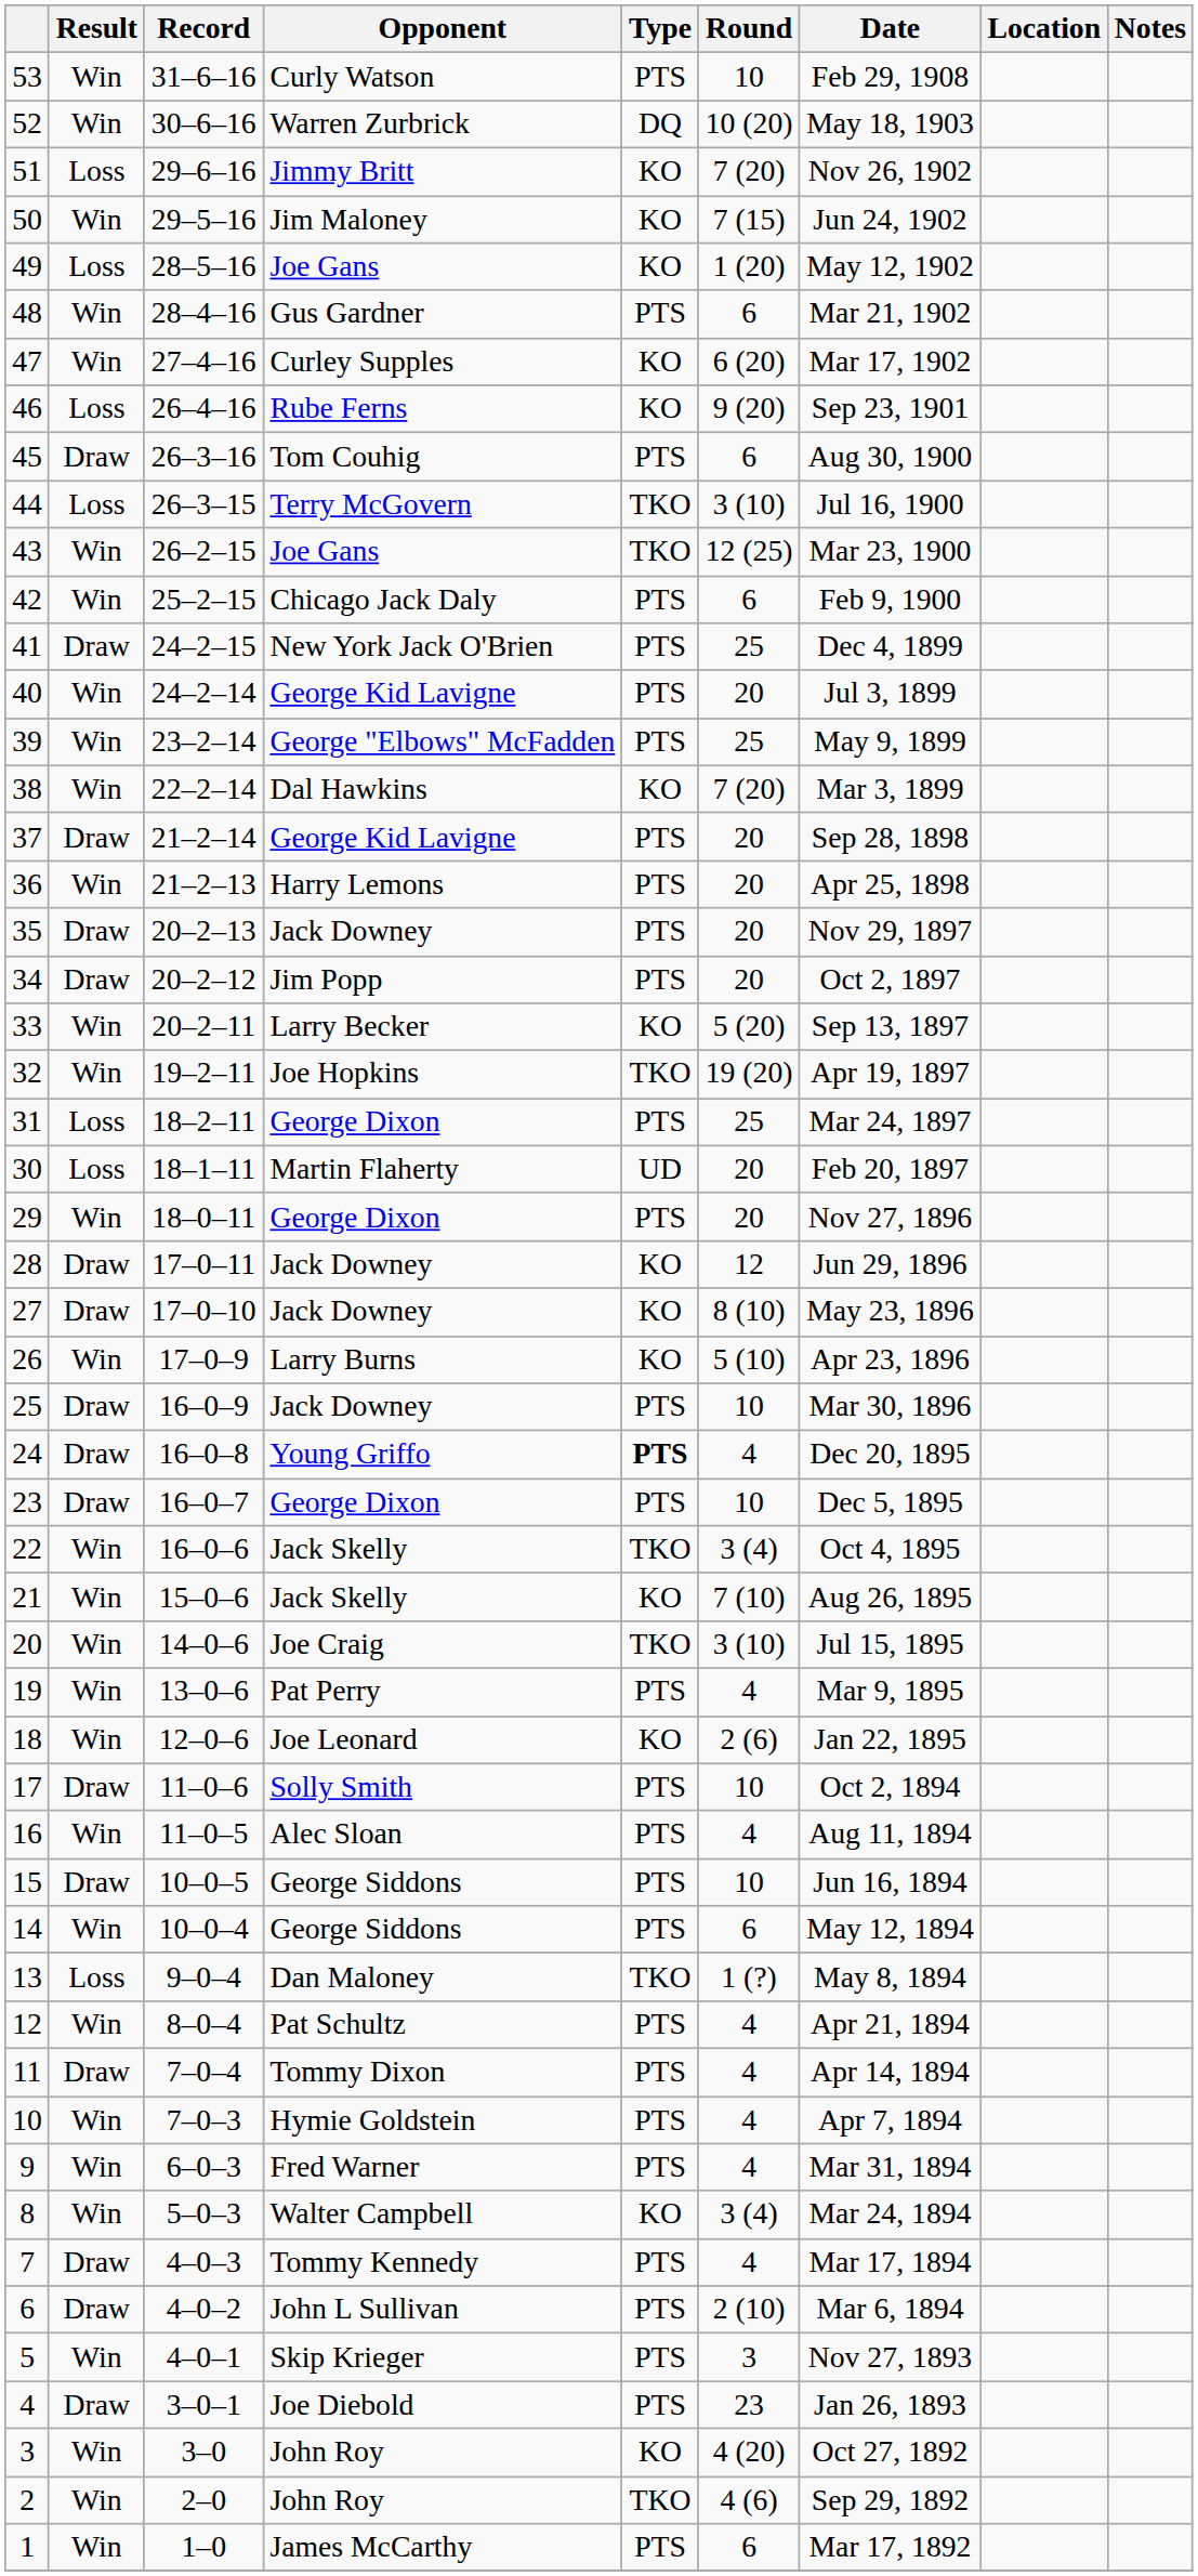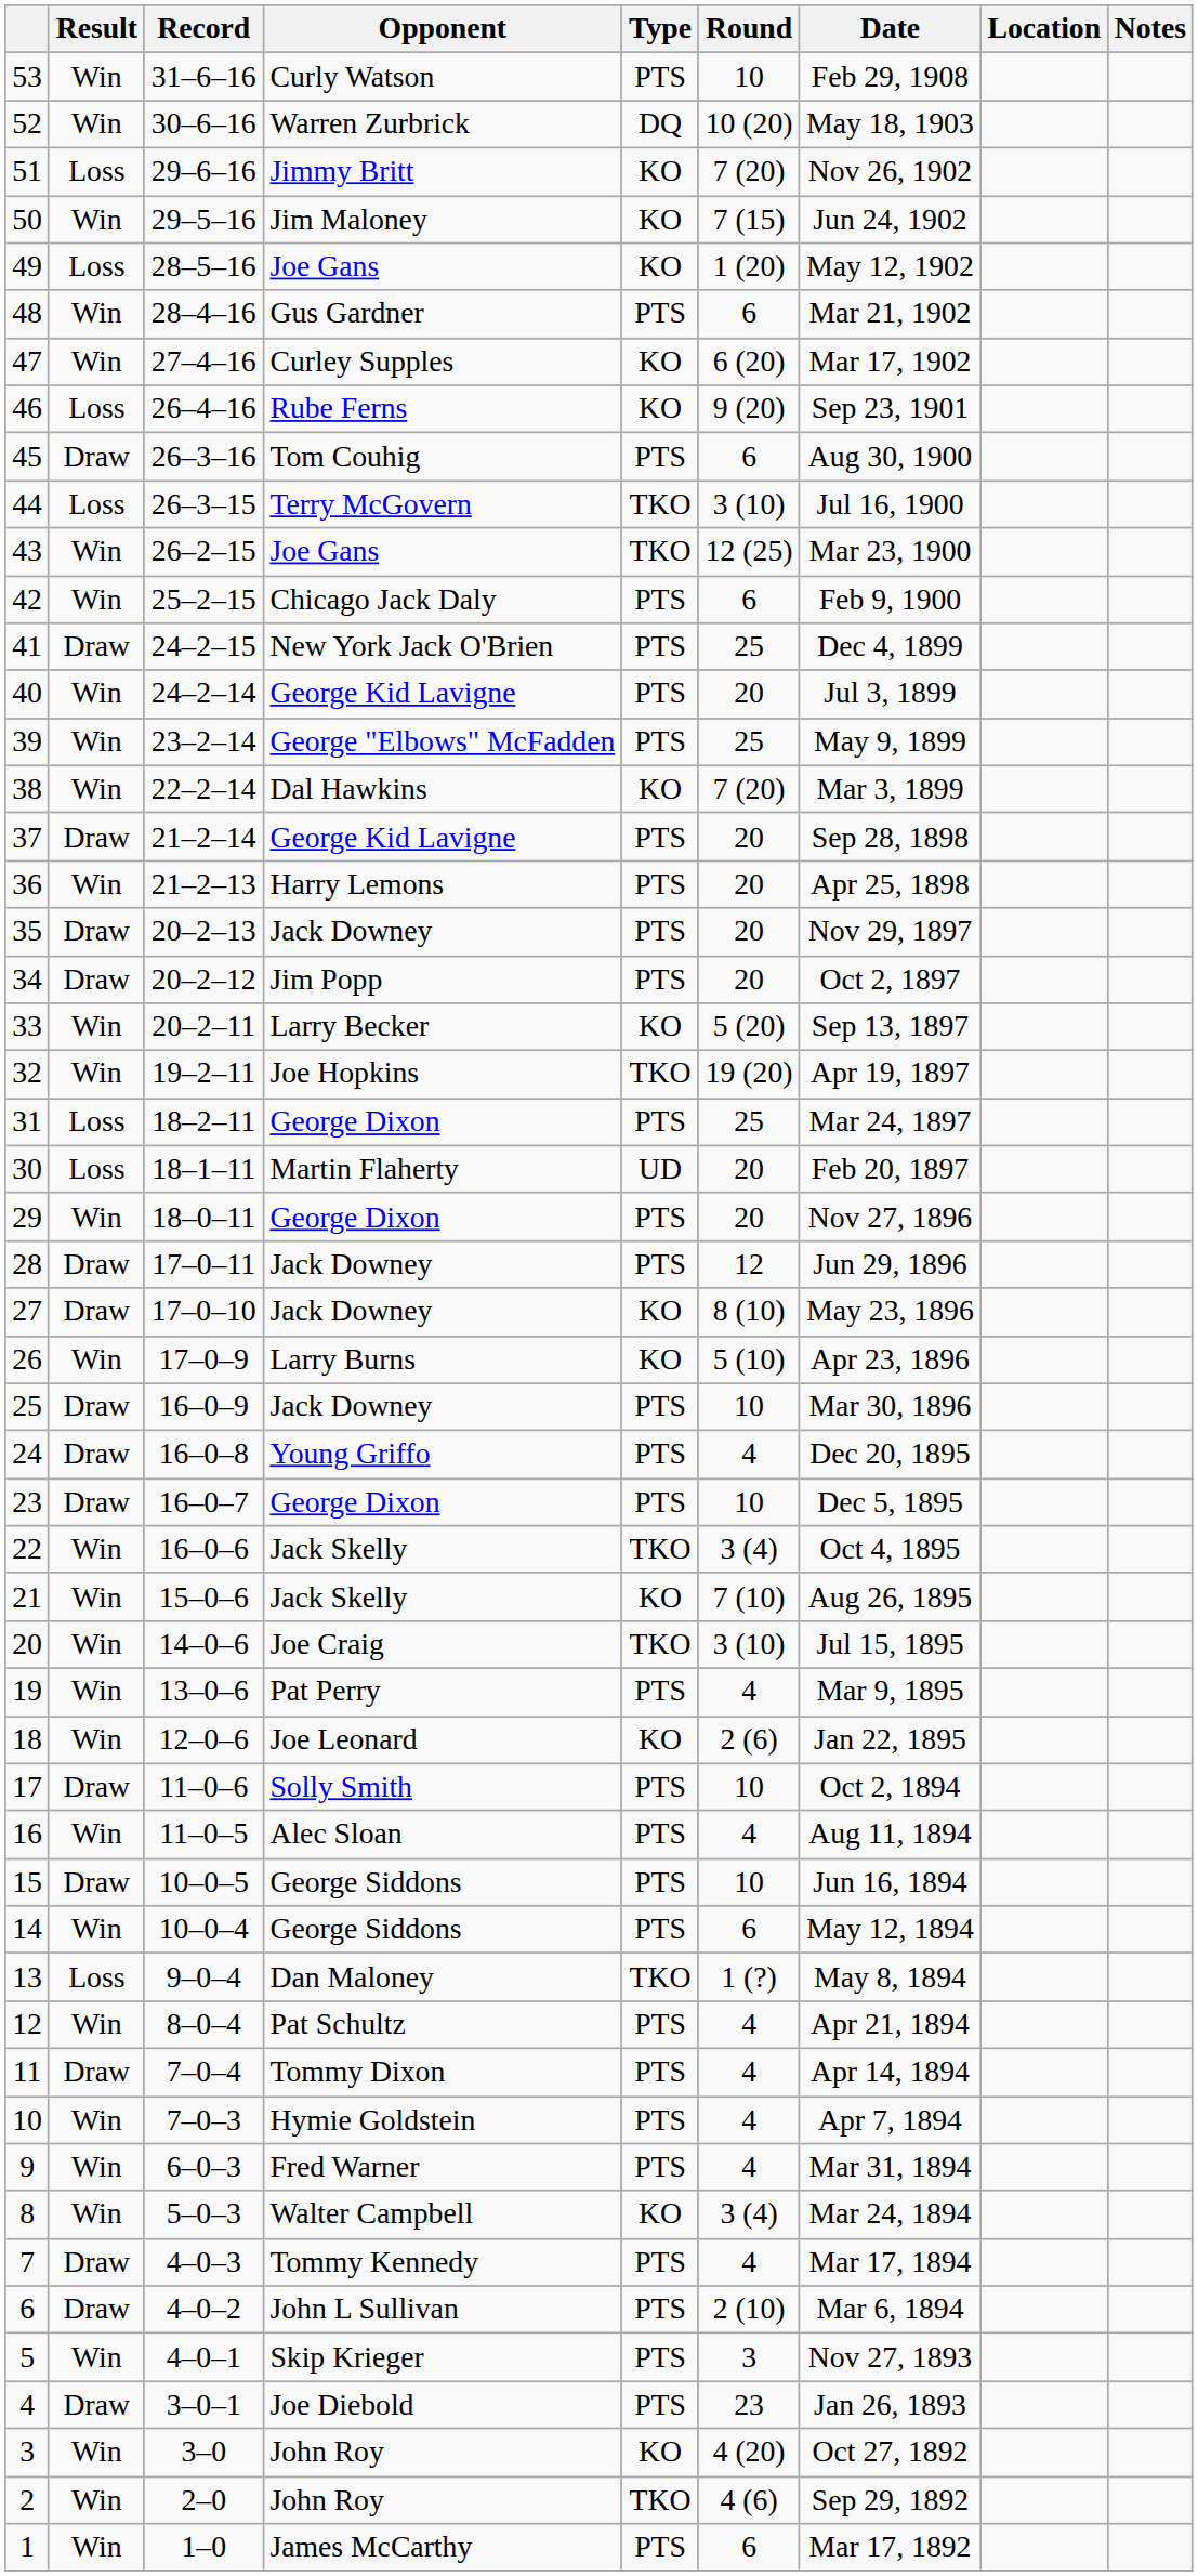 <table class="wikitable" style="text-align:center">
 <tr>
 <th></th>
 <th>Result</th>
 <th>Record</th>
 <th>Opponent</th>
 <th>Type</th>
 <th>Round</th>
 <th>Date</th>
 <th>Location</th>
 <th>Notes</th>
 </tr>
 <tr>
 <td>53</td>
 <td>Win</td>
 <td>31–6–16</td>
 <td style="text-align:left;">Curly Watson</td>
 <td>PTS</td>
 <td>10</td>
 <td>Feb 29, 1908</td>
 <td style="text-align:left;"></td>
 <td style="text-align:left;"></td>
 </tr>
 <tr>
 <td>52</td>
 <td>Win</td>
 <td>30–6–16</td>
 <td style="text-align:left;">Warren Zurbrick</td>
 <td>DQ</td>
 <td>10 (20)</td>
 <td>May 18, 1903</td>
 <td style="text-align:left;"></td>
 <td></td>
 </tr>
 <tr>
 <td>51</td>
 <td>Loss</td>
 <td>29–6–16</td>
 <td style="text-align:left;"><a href='#'>Jimmy Britt</a></td>
 <td>KO</td>
 <td>7 (20)</td>
 <td>Nov 26, 1902</td>
 <td style="text-align:left;"></td>
 <td style="text-align:left;"></td>
 </tr>
 <tr>
 <td>50</td>
 <td>Win</td>
 <td>29–5–16</td>
 <td style="text-align:left;">Jim Maloney</td>
 <td>KO</td>
 <td>7 (15)</td>
 <td>Jun 24, 1902</td>
 <td style="text-align:left;"></td>
 <td style="text-align:left;"></td>
 </tr>
 <tr>
 <td>49</td>
 <td>Loss</td>
 <td>28–5–16</td>
 <td style="text-align:left;"><a href='#'>Joe Gans</a></td>
 <td>KO</td>
 <td>1 (20)</td>
 <td>May 12, 1902</td>
 <td style="text-align:left;"></td>
 <td style="text-align:left;"></td>
 </tr>
 <tr>
 <td>48</td>
 <td>Win</td>
 <td>28–4–16</td>
 <td style="text-align:left;">Gus Gardner</td>
 <td>PTS</td>
 <td>6</td>
 <td>Mar 21, 1902</td>
 <td style="text-align:left;"></td>
 <td></td>
 </tr>
 <tr>
 <td>47</td>
 <td>Win</td>
 <td>27–4–16</td>
 <td style="text-align:left;">Curley Supples</td>
 <td>KO</td>
 <td>6 (20)</td>
 <td>Mar 17, 1902</td>
 <td style="text-align:left;"></td>
 <td style="text-align:left;"></td>
 </tr>
 <tr>
 <td>46</td>
 <td>Loss</td>
 <td>26–4–16</td>
 <td style="text-align:left;"><a href='#'>Rube Ferns</a></td>
 <td>KO</td>
 <td>9 (20)</td>
 <td>Sep 23, 1901</td>
 <td style="text-align:left;"></td>
 <td style="text-align:left;"></td>
 </tr>
 <tr>
 <td>45</td>
 <td>Draw</td>
 <td>26–3–16</td>
 <td style="text-align:left;">Tom Couhig</td>
 <td>PTS</td>
 <td>6</td>
 <td>Aug 30, 1900</td>
 <td style="text-align:left;"></td>
 <td></td>
 </tr>
 <tr>
 <td>44</td>
 <td>Loss</td>
 <td>26–3–15</td>
 <td style="text-align:left;"><a href='#'>Terry McGovern</a></td>
 <td>TKO</td>
 <td>3 (10)</td>
 <td>Jul 16, 1900</td>
 <td style="text-align:left;"></td>
 <td></td>
 </tr>
 <tr>
 <td>43</td>
 <td>Win</td>
 <td>26–2–15</td>
 <td style="text-align:left;"><a href='#'>Joe Gans</a></td>
 <td>TKO</td>
 <td>12 (25)</td>
 <td>Mar 23, 1900</td>
 <td style="text-align:left;"></td>
 <td style="text-align:left;"></td>
 </tr>
 <tr>
 <td>42</td>
 <td>Win</td>
 <td>25–2–15</td>
 <td style="text-align:left;">Chicago Jack Daly</td>
 <td>PTS</td>
 <td>6</td>
 <td>Feb 9, 1900</td>
 <td style="text-align:left;"></td>
 <td></td>
 </tr>
 <tr>
 <td>41</td>
 <td>Draw</td>
 <td>24–2–15</td>
 <td style="text-align:left;">New York Jack O'Brien</td>
 <td>PTS</td>
 <td>25</td>
 <td>Dec 4, 1899</td>
 <td style="text-align:left;"></td>
 <td style="text-align:left;"></td>
 </tr>
 <tr>
 <td>40</td>
 <td>Win</td>
 <td>24–2–14</td>
 <td style="text-align:left;"><a href='#'>George Kid Lavigne</a></td>
 <td>PTS</td>
 <td>20</td>
 <td>Jul 3, 1899</td>
 <td style="text-align:left;"></td>
 <td style="text-align:left;"></td>
 </tr>
 <tr>
 <td>39</td>
 <td>Win</td>
 <td>23–2–14</td>
 <td style="text-align:left;"><a href='#'>George "Elbows" McFadden</a></td>
 <td>PTS</td>
 <td>25</td>
 <td>May 9, 1899</td>
 <td style="text-align:left;"></td>
 <td></td>
 </tr>
 <tr>
 <td>38</td>
 <td>Win</td>
 <td>22–2–14</td>
 <td style="text-align:left;">Dal Hawkins</td>
 <td>KO</td>
 <td>7 (20)</td>
 <td>Mar 3, 1899</td>
 <td style="text-align:left;"></td>
 <td></td>
 </tr>
 <tr>
 <td>37</td>
 <td>Draw</td>
 <td>21–2–14</td>
 <td style="text-align:left;"><a href='#'>George Kid Lavigne</a></td>
 <td>PTS</td>
 <td>20</td>
 <td>Sep 28, 1898</td>
 <td style="text-align:left;"></td>
 <td style="text-align:left;"></td>
 </tr>
 <tr>
 <td>36</td>
 <td>Win</td>
 <td>21–2–13</td>
 <td style="text-align:left;">Harry Lemons</td>
 <td>PTS</td>
 <td>20</td>
 <td>Apr 25, 1898</td>
 <td style="text-align:left;"></td>
 <td></td>
 </tr>
 <tr>
 <td>35</td>
 <td>Draw</td>
 <td>20–2–13</td>
 <td style="text-align:left;">Jack Downey</td>
 <td>PTS</td>
 <td>20</td>
 <td>Nov 29, 1897</td>
 <td style="text-align:left;"></td>
 <td></td>
 </tr>
 <tr>
 <td>34</td>
 <td>Draw</td>
 <td>20–2–12</td>
 <td style="text-align:left;">Jim Popp</td>
 <td>PTS</td>
 <td>20</td>
 <td>Oct 2, 1897</td>
 <td style="text-align:left;"></td>
 <td></td>
 </tr>
 <tr>
 <td>33</td>
 <td>Win</td>
 <td>20–2–11</td>
 <td style="text-align:left;">Larry Becker</td>
 <td>KO</td>
 <td>5 (20)</td>
 <td>Sep 13, 1897</td>
 <td style="text-align:left;"></td>
 <td></td>
 </tr>
 <tr>
 <td>32</td>
 <td>Win</td>
 <td>19–2–11</td>
 <td style="text-align:left;">Joe Hopkins</td>
 <td>TKO</td>
 <td>19 (20)</td>
 <td>Apr 19, 1897</td>
 <td style="text-align:left;"></td>
 <td></td>
 </tr>
 <tr>
 <td>31</td>
 <td>Loss</td>
 <td>18–2–11</td>
 <td style="text-align:left;"><a href='#'>George Dixon</a></td>
 <td>PTS</td>
 <td>25</td>
 <td>Mar 24, 1897</td>
 <td style="text-align:left;"></td>
 <td style="text-align:left;"></td>
 </tr>
 <tr>
 <td>30</td>
 <td>Loss</td>
 <td>18–1–11</td>
 <td style="text-align:left;">Martin Flaherty</td>
 <td>UD</td>
 <td>20</td>
 <td>Feb 20, 1897</td>
 <td style="text-align:left;"></td>
 <td></td>
 </tr>
 <tr>
 <td>29</td>
 <td>Win</td>
 <td>18–0–11</td>
 <td style="text-align:left;"><a href='#'>George Dixon</a></td>
 <td>PTS</td>
 <td>20</td>
 <td>Nov 27, 1896</td>
 <td style="text-align:left;"></td>
 <td style="text-align:left;"></td>
 </tr>
 <tr>
 <td>28</td>
 <td>Draw</td>
 <td>17–0–11</td>
 <td style="text-align:left;">Jack Downey</td>
-<td>KO</td>
+<td>PTS</td>
 <td>12</td>
 <td>Jun 29, 1896</td>
 <td style="text-align:left;"></td>
 <td></td>
 </tr>
 <tr>
 <td>27</td>
 <td>Draw</td>
 <td>17–0–10</td>
 <td style="text-align:left;">Jack Downey</td>
 <td>KO</td>
 <td>8 (10)</td>
 <td>May 23, 1896</td>
 <td style="text-align:left;"></td>
 <td style="text-align:left;"></td>
 </tr>
 <tr>
 <td>26</td>
 <td>Win</td>
 <td>17–0–9</td>
 <td style="text-align:left;">Larry Burns</td>
 <td>KO</td>
 <td>5 (10)</td>
 <td>Apr 23, 1896</td>
 <td style="text-align:left;"></td>
 <td></td>
 </tr>
 <tr>
 <td>25</td>
 <td>Draw</td>
 <td>16–0–9</td>
 <td style="text-align:left;">Jack Downey</td>
 <td>PTS</td>
 <td>10</td>
 <td>Mar 30, 1896</td>
 <td style="text-align:left;"></td>
 <td></td>
 </tr>
 <tr>
 <td>24</td>
 <td>Draw</td>
 <td>16–0–8</td>
 <td style="text-align:left;"><a href='#'>Young Griffo</a></td>
-<td><strong>PTS</strong></td>
+<td>PTS</td>
 <td>4</td>
 <td>Dec 20, 1895</td>
 <td style="text-align:left;"></td>
 <td></td>
 </tr>
 <tr>
 <td>23</td>
 <td>Draw</td>
 <td>16–0–7</td>
 <td style="text-align:left;"><a href='#'>George Dixon</a></td>
 <td>PTS</td>
 <td>10</td>
 <td>Dec 5, 1895</td>
 <td style="text-align:left;"></td>
 <td></td>
 </tr>
 <tr>
 <td>22</td>
 <td>Win</td>
 <td>16–0–6</td>
 <td style="text-align:left;">Jack Skelly</td>
 <td>TKO</td>
 <td>3 (4)</td>
 <td>Oct 4, 1895</td>
 <td style="text-align:left;"></td>
 <td></td>
 </tr>
 <tr>
 <td>21</td>
 <td>Win</td>
 <td>15–0–6</td>
 <td style="text-align:left;">Jack Skelly</td>
 <td>KO</td>
 <td>7 (10)</td>
 <td>Aug 26, 1895</td>
 <td style="text-align:left;"></td>
 <td></td>
 </tr>
 <tr>
 <td>20</td>
 <td>Win</td>
 <td>14–0–6</td>
 <td style="text-align:left;">Joe Craig</td>
 <td>TKO</td>
 <td>3 (10)</td>
 <td>Jul 15, 1895</td>
 <td style="text-align:left;"></td>
 <td></td>
 </tr>
 <tr>
 <td>19</td>
 <td>Win</td>
 <td>13–0–6</td>
 <td style="text-align:left;">Pat Perry</td>
 <td>PTS</td>
 <td>4</td>
 <td>Mar 9, 1895</td>
 <td style="text-align:left;"></td>
 <td></td>
 </tr>
 <tr>
 <td>18</td>
 <td>Win</td>
 <td>12–0–6</td>
 <td style="text-align:left;">Joe Leonard</td>
 <td>KO</td>
 <td>2 (6)</td>
 <td>Jan 22, 1895</td>
 <td style="text-align:left;"></td>
 <td></td>
 </tr>
 <tr>
 <td>17</td>
 <td>Draw</td>
 <td>11–0–6</td>
 <td style="text-align:left;"><a href='#'>Solly Smith</a></td>
 <td>PTS</td>
 <td>10</td>
 <td>Oct 2, 1894</td>
 <td style="text-align:left;"></td>
 <td></td>
 </tr>
 <tr>
 <td>16</td>
 <td>Win</td>
 <td>11–0–5</td>
 <td style="text-align:left;">Alec Sloan</td>
 <td>PTS</td>
 <td>4</td>
 <td>Aug 11, 1894</td>
 <td style="text-align:left;"></td>
 <td></td>
 </tr>
 <tr>
 <td>15</td>
 <td>Draw</td>
 <td>10–0–5</td>
 <td style="text-align:left;">George Siddons</td>
 <td>PTS</td>
 <td>10</td>
 <td>Jun 16, 1894</td>
 <td style="text-align:left;"></td>
 <td></td>
 </tr>
 <tr>
 <td>14</td>
 <td>Win</td>
 <td>10–0–4</td>
 <td style="text-align:left;">George Siddons</td>
 <td>PTS</td>
 <td>6</td>
 <td>May 12, 1894</td>
 <td style="text-align:left;"></td>
 <td></td>
 </tr>
 <tr>
 <td>13</td>
 <td>Loss</td>
 <td>9–0–4</td>
 <td style="text-align:left;">Dan Maloney</td>
 <td>TKO</td>
 <td>1 (?)</td>
 <td>May 8, 1894</td>
 <td style="text-align:left;"></td>
 <td></td>
 </tr>
 <tr>
 <td>12</td>
 <td>Win</td>
 <td>8–0–4</td>
 <td style="text-align:left;">Pat Schultz</td>
 <td>PTS</td>
 <td>4</td>
 <td>Apr 21, 1894</td>
 <td style="text-align:left;"></td>
 <td></td>
 </tr>
 <tr>
 <td>11</td>
 <td>Draw</td>
 <td>7–0–4</td>
 <td style="text-align:left;">Tommy Dixon</td>
 <td>PTS</td>
 <td>4</td>
 <td>Apr 14, 1894</td>
 <td style="text-align:left;"></td>
 <td></td>
 </tr>
 <tr>
 <td>10</td>
 <td>Win</td>
 <td>7–0–3</td>
 <td style="text-align:left;">Hymie Goldstein</td>
 <td>PTS</td>
 <td>4</td>
 <td>Apr 7, 1894</td>
 <td style="text-align:left;"></td>
 <td></td>
 </tr>
 <tr>
 <td>9</td>
 <td>Win</td>
 <td>6–0–3</td>
 <td style="text-align:left;">Fred Warner</td>
 <td>PTS</td>
 <td>4</td>
 <td>Mar 31, 1894</td>
 <td style="text-align:left;"></td>
 <td></td>
 </tr>
 <tr>
 <td>8</td>
 <td>Win</td>
 <td>5–0–3</td>
 <td style="text-align:left;">Walter Campbell</td>
 <td>KO</td>
 <td>3 (4)</td>
 <td>Mar 24, 1894</td>
 <td style="text-align:left;"></td>
 <td></td>
 </tr>
 <tr>
 <td>7</td>
 <td>Draw</td>
 <td>4–0–3</td>
 <td style="text-align:left;">Tommy Kennedy</td>
 <td>PTS</td>
 <td>4</td>
 <td>Mar 17, 1894</td>
 <td style="text-align:left;"></td>
 <td></td>
 </tr>
 <tr>
 <td>6</td>
 <td>Draw</td>
 <td>4–0–2</td>
 <td style="text-align:left;">John L Sullivan</td>
 <td>PTS</td>
 <td>2 (10)</td>
 <td>Mar 6, 1894</td>
 <td style="text-align:left;"></td>
 <td style="text-align:left;"></td>
 </tr>
 <tr>
 <td>5</td>
 <td>Win</td>
 <td>4–0–1</td>
 <td style="text-align:left;">Skip Krieger</td>
 <td>PTS</td>
 <td>3</td>
 <td>Nov 27, 1893</td>
 <td style="text-align:left;"></td>
 <td></td>
 </tr>
 <tr>
 <td>4</td>
 <td>Draw</td>
 <td>3–0–1</td>
 <td style="text-align:left;">Joe Diebold</td>
 <td>PTS</td>
 <td>23</td>
 <td>Jan 26, 1893</td>
 <td style="text-align:left;"></td>
 <td></td>
 </tr>
 <tr>
 <td>3</td>
 <td>Win</td>
 <td>3–0</td>
 <td style="text-align:left;">John Roy</td>
 <td>KO</td>
 <td>4 (20)</td>
 <td>Oct 27, 1892</td>
 <td style="text-align:left;"></td>
 <td></td>
 </tr>
 <tr>
 <td>2</td>
 <td>Win</td>
 <td>2–0</td>
 <td style="text-align:left;">John Roy</td>
 <td>TKO</td>
 <td>4 (6)</td>
 <td>Sep 29, 1892</td>
 <td style="text-align:left;"></td>
 <td></td>
 </tr>
 <tr>
 <td>1</td>
 <td>Win</td>
 <td>1–0</td>
 <td style="text-align:left;">James McCarthy</td>
 <td>PTS</td>
 <td>6</td>
 <td>Mar 17, 1892</td>
 <td style="text-align:left;"></td>
 <td></td>
 </tr>
 <tr>
 </tr>
 </table>
